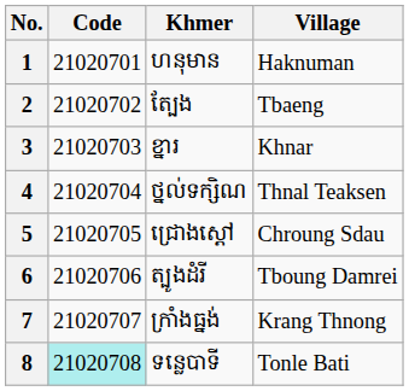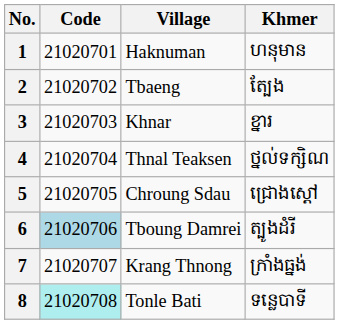 <table class="wikitable sortable mw-collapsible">
 <tr>
 <th>No.</th>
 <th>Code</th>
+<th>Village</th>
 <th>Khmer</th>
-<th>Village</th>
 </tr>
 <tr>
 <th>1</th>
 <td>21020701</td>
+<td>Haknuman</td>
 <td>ហនុមាន</td>
-<td>Haknuman</td>
 </tr>
 <tr>
 <th>2</th>
 <td>21020702</td>
+<td>Tbaeng</td>
 <td>ត្បែង</td>
-<td>Tbaeng</td>
 </tr>
 <tr>
 <th>3</th>
 <td>21020703</td>
+<td>Khnar</td>
 <td>ខ្នារ</td>
-<td>Khnar</td>
 </tr>
 <tr>
 <th>4</th>
 <td>21020704</td>
+<td>Thnal Teaksen</td>
 <td>ថ្នល់ទក្សិណ</td>
-<td>Thnal Teaksen</td>
 </tr>
 <tr>
 <th>5</th>
 <td>21020705</td>
+<td>Chroung Sdau</td>
 <td>ជ្រោងស្ដៅ</td>
-<td>Chroung Sdau</td>
 </tr>
 <tr>
 <th>6</th>
-<td>21020706</td>
+<td style="background: lightblue;">21020706</td>
+<td>Tboung Damrei</td>
 <td>ត្បូងដំរី</td>
-<td>Tboung Damrei</td>
 </tr>
 <tr>
 <th>7</th>
 <td>21020707</td>
+<td>Krang Thnong</td>
 <td>ក្រាំងធ្នង់</td>
-<td>Krang Thnong</td>
 </tr>
 <tr>
 <th>8</th>
 <td style="background: paleturquoise;">21020708</td>
+<td>Tonle Bati</td>
 <td>ទន្លេបាទី</td>
-<td>Tonle Bati</td>
 </tr>
 </table>
